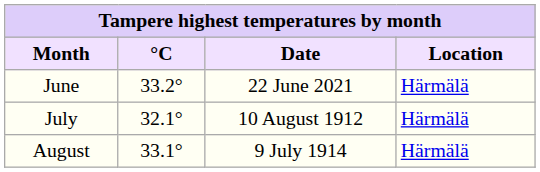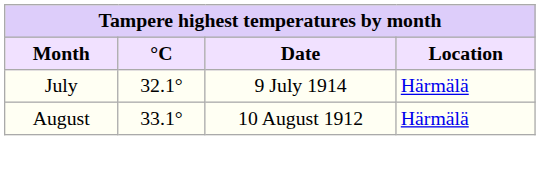 <table class="wikitable" style="font-size:95%; text-align:center; background:#FFFFF3">
 <tr>
 <td style="background:#ddcdfa; width:20px;" colspan="4"><strong>Tampere highest temperatures by month</strong></td>
 </tr>
 <tr>
 <th style="width:80px; background:#f1e1ff;">Month</th>
 <th style="width:60px; background:#f1e1ff;">°C</th>
 <th style="width:140px; background:#f1e1ff;">Date</th>
 <th style="width:100px; background:#f1e1ff;">Location</th>
 </tr>
 <tr>
-<td>June</td>
-<td>33.2°</td>
-<td>22 June 2021</td>
-<td align=left><a href='#'>Härmälä</a></td>
-</tr>
-<tr>
 <td>July</td>
 <td>32.1°</td>
-<td>10 August 1912</td>
+<td>9 July 1914</td>
 <td align=left><a href='#'>Härmälä</a></td>
 </tr>
 <tr>
 <td>August</td>
 <td>33.1°</td>
-<td>9 July 1914</td>
+<td>10 August 1912</td>
 <td align=left><a href='#'>Härmälä</a></td>
 </tr>
 </table>
